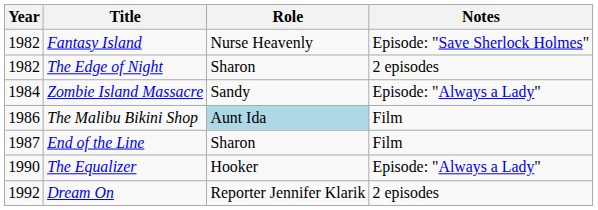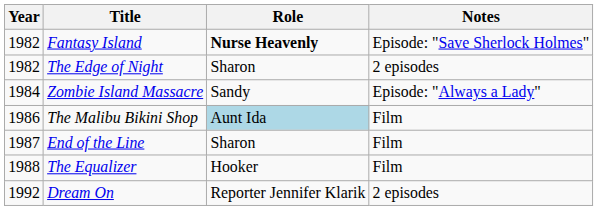 <table class="wikitable sortable">
 <tr>
 <th>Year</th>
 <th>Title</th>
 <th>Role</th>
 <th>Notes</th>
 </tr>
 <tr>
 <td>1982</td>
 <td><em><a href='#'>Fantasy Island</a></em></td>
-<td>Nurse Heavenly</td>
+<td><strong>Nurse Heavenly</strong></td>
 <td>Episode: "<a href='#'>Save Sherlock Holmes</a>"</td>
 </tr>
 <tr>
 <td>1982</td>
 <td><em><a href='#'>The Edge of Night</a></em></td>
 <td>Sharon</td>
 <td>2 episodes</td>
 </tr>
 <tr>
 <td>1984</td>
 <td><em><a href='#'>Zombie Island Massacre</a></em></td>
 <td>Sandy</td>
 <td>Episode: "<a href='#'>Always a Lady</a>"</td>
 </tr>
 <tr>
 <td>1986</td>
 <td><em>The Malibu Bikini Shop</em></td>
 <td style="background: lightblue;">Aunt Ida</td>
 <td>Film</td>
 </tr>
 <tr>
 <td>1987</td>
 <td><em><a href='#'>End of the Line</a></em></td>
 <td>Sharon</td>
 <td>Film</td>
 </tr>
 <tr>
-<td>1990</td>
+<td>1988</td>
 <td><em><a href='#'>The Equalizer</a></em></td>
 <td>Hooker</td>
-<td>Episode: "<a href='#'>Always a Lady</a>"</td>
+<td>Film</td>
 </tr>
 <tr>
 <td>1992</td>
 <td><em><a href='#'>Dream On</a></em></td>
 <td>Reporter Jennifer Klarik</td>
 <td>2 episodes</td>
 </tr>
 </table>
